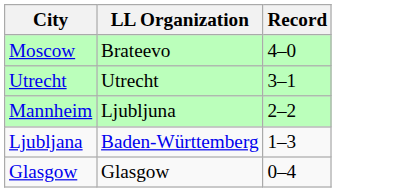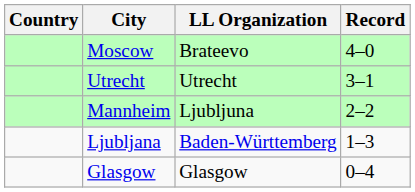 <table class="wikitable">
 <tr>
+<th>Country</th>
 <th>City</th>
 <th>LL Organization</th>
 <th>Record</th>
 </tr>
 <tr bgcolor=#bbffbb>
+<td><strong></strong></td>
 <td><a href='#'>Moscow</a></td>
 <td>Brateevo</td>
 <td>4–0</td>
 </tr>
 <tr bgcolor=#bbffbb>
+<td><strong></strong></td>
 <td><a href='#'>Utrecht</a></td>
 <td>Utrecht</td>
 <td>3–1</td>
 </tr>
 <tr bgcolor=#bbffbb>
+<td><strong></strong></td>
 <td><a href='#'>Mannheim</a></td>
 <td>Ljubljuna</td>
 <td>2–2</td>
 </tr>
 <tr>
+<td><strong></strong></td>
 <td><a href='#'>Ljubljana</a></td>
 <td><a href='#'>Baden-Württemberg</a></td>
 <td>1–3</td>
 </tr>
 <tr>
+<td><strong></strong></td>
 <td><a href='#'>Glasgow</a></td>
 <td>Glasgow</td>
 <td>0–4</td>
 </tr>
 </table>
